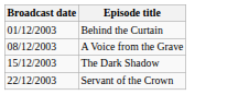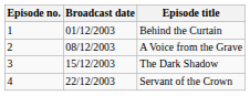 <table class="wikitable">
 <tr>
+<th>Episode no.</th>
 <th>Broadcast date</th>
 <th>Episode title</th>
 </tr>
 <tr>
+<td>1</td>
 <td>01/12/2003</td>
 <td>Behind the Curtain</td>
 </tr>
 <tr>
+<td>2</td>
 <td>08/12/2003</td>
 <td>A Voice from the Grave</td>
 </tr>
 <tr>
+<td>3</td>
 <td>15/12/2003</td>
 <td>The Dark Shadow</td>
 </tr>
 <tr>
+<td>4</td>
 <td>22/12/2003</td>
 <td>Servant of the Crown</td>
 </tr>
 </table>
